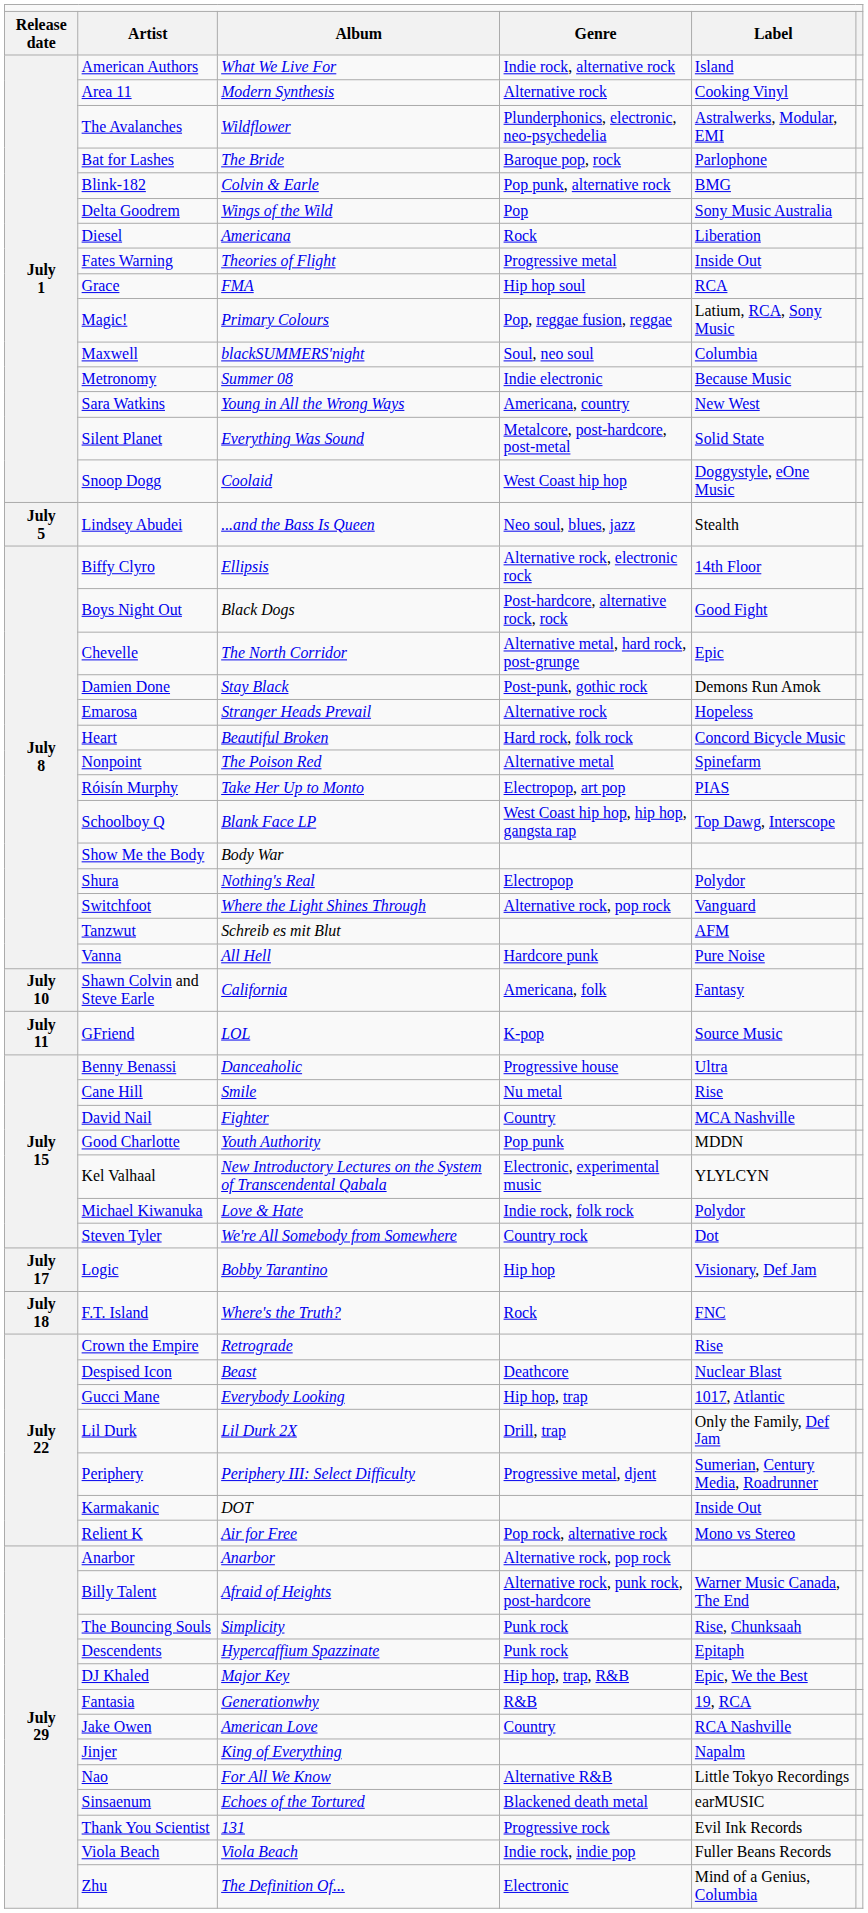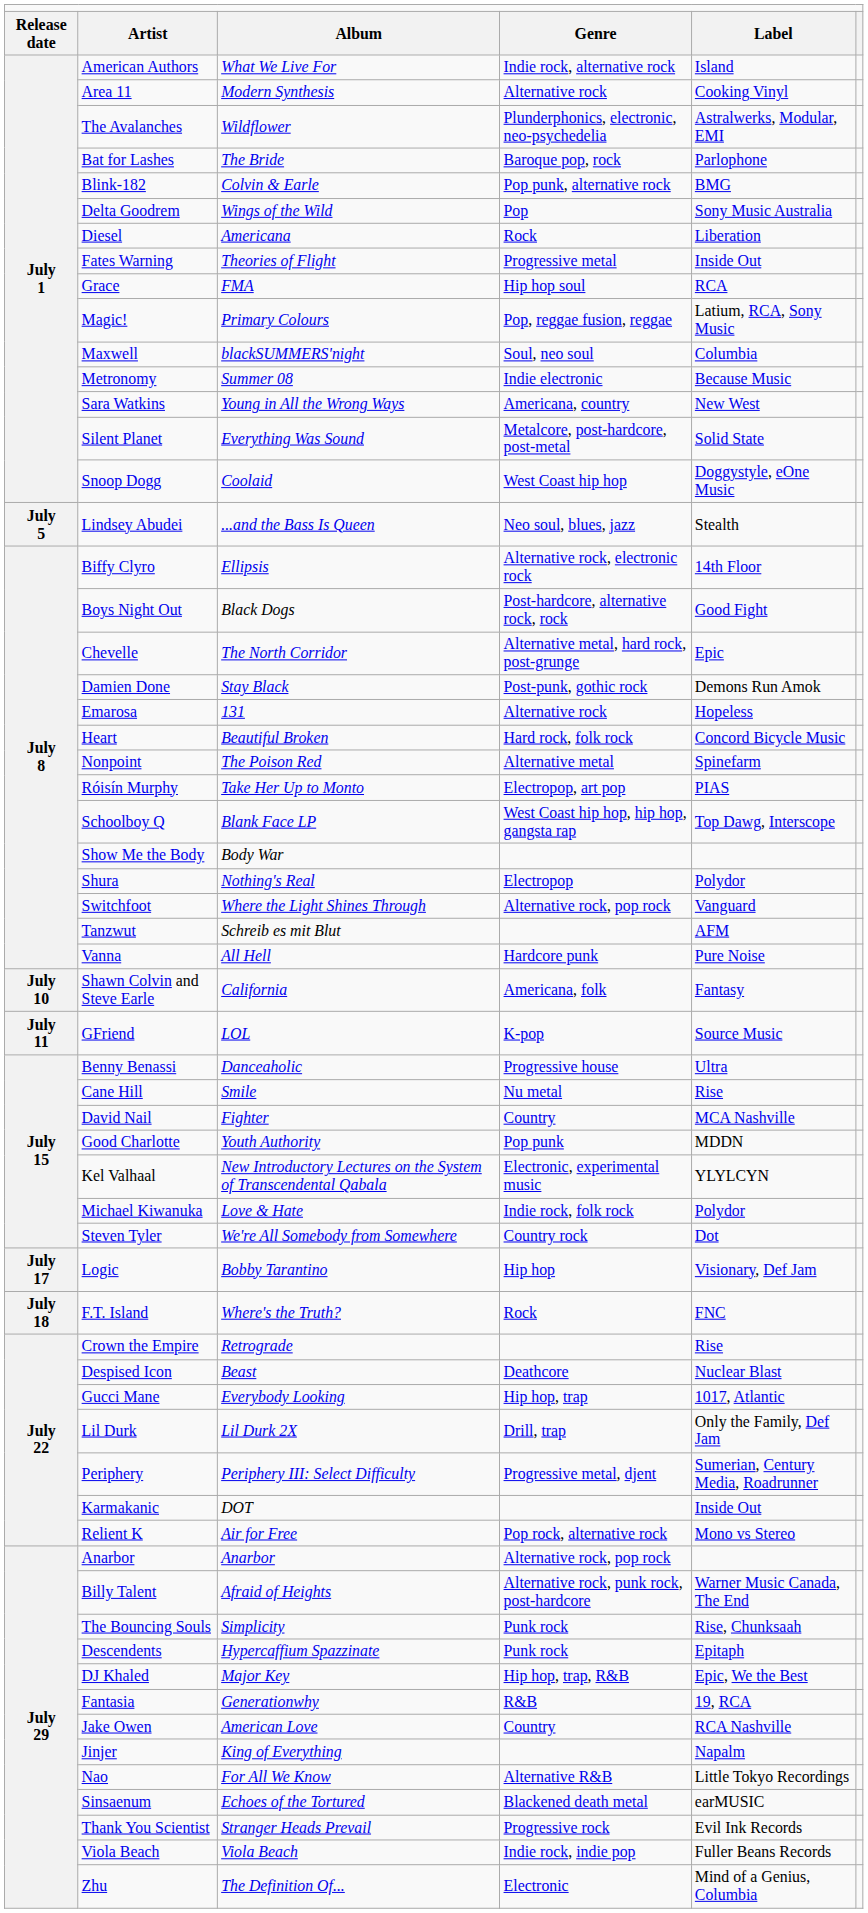 <table class="wikitable plainrowheaders">
 <tr>
 <td colspan="6" style="text-align:center;"></td>
 </tr>
 <tr>
 <th scope="col">Release date</th>
 <th scope="col">Artist</th>
 <th scope="col">Album</th>
 <th scope="col">Genre</th>
 <th scope="col">Label</th>
 <th scope="col"></th>
 </tr>
 <tr>
 <th scope="row" rowspan="15" style="text-align:center;">July<br>1</th>
 <td><a href='#'>American Authors</a></td>
 <td><em><a href='#'>What We Live For</a></em></td>
 <td><a href='#'>Indie rock</a>, <a href='#'>alternative rock</a></td>
 <td><a href='#'>Island</a></td>
 <td></td>
 </tr>
 <tr>
 <td><a href='#'>Area 11</a></td>
 <td><em><a href='#'>Modern Synthesis</a></em></td>
 <td><a href='#'>Alternative rock</a></td>
 <td><a href='#'>Cooking Vinyl</a></td>
 <td></td>
 </tr>
 <tr>
 <td><a href='#'>The Avalanches</a></td>
 <td><em><a href='#'>Wildflower</a></em></td>
 <td><a href='#'>Plunderphonics</a>, <a href='#'>electronic</a>, <a href='#'>neo-psychedelia</a></td>
 <td><a href='#'>Astralwerks</a>, <a href='#'>Modular</a>, <a href='#'>EMI</a></td>
 <td></td>
 </tr>
 <tr>
 <td><a href='#'>Bat for Lashes</a></td>
 <td><em><a href='#'>The Bride</a></em></td>
 <td><a href='#'>Baroque pop</a>, <a href='#'>rock</a></td>
 <td><a href='#'>Parlophone</a></td>
 <td></td>
 </tr>
 <tr>
 <td><a href='#'>Blink-182</a></td>
 <td><em><a href='#'>Colvin & Earle</a></em></td>
 <td><a href='#'>Pop punk</a>, <a href='#'>alternative rock</a></td>
 <td><a href='#'>BMG</a></td>
 <td></td>
 </tr>
 <tr>
 <td><a href='#'>Delta Goodrem</a></td>
 <td><em><a href='#'>Wings of the Wild</a></em></td>
 <td><a href='#'>Pop</a></td>
 <td><a href='#'>Sony Music Australia</a></td>
 <td></td>
 </tr>
 <tr>
 <td><a href='#'>Diesel</a></td>
 <td><em><a href='#'>Americana</a></em></td>
 <td><a href='#'>Rock</a></td>
 <td><a href='#'>Liberation</a></td>
 <td></td>
 </tr>
 <tr>
 <td><a href='#'>Fates Warning</a></td>
 <td><em><a href='#'>Theories of Flight</a></em></td>
 <td><a href='#'>Progressive metal</a></td>
 <td><a href='#'>Inside Out</a></td>
 <td></td>
 </tr>
 <tr>
 <td><a href='#'>Grace</a></td>
 <td><em><a href='#'>FMA</a></em></td>
 <td><a href='#'>Hip hop soul</a></td>
 <td><a href='#'>RCA</a></td>
 <td></td>
 </tr>
 <tr>
 <td><a href='#'>Magic!</a></td>
 <td><em><a href='#'>Primary Colours</a></em></td>
 <td><a href='#'>Pop</a>, <a href='#'>reggae fusion</a>, <a href='#'>reggae</a></td>
 <td>Latium, <a href='#'>RCA</a>, <a href='#'>Sony Music</a></td>
 <td></td>
 </tr>
 <tr>
 <td><a href='#'>Maxwell</a></td>
 <td><em><a href='#'>blackSUMMERS'night</a></em></td>
 <td><a href='#'>Soul</a>, <a href='#'>neo soul</a></td>
 <td><a href='#'>Columbia</a></td>
 <td></td>
 </tr>
 <tr>
 <td><a href='#'>Metronomy</a></td>
 <td><em><a href='#'>Summer 08</a></em></td>
 <td><a href='#'>Indie electronic</a></td>
 <td><a href='#'>Because Music</a></td>
 <td></td>
 </tr>
 <tr>
 <td><a href='#'>Sara Watkins</a></td>
 <td><em><a href='#'>Young in All the Wrong Ways</a></em></td>
 <td><a href='#'>Americana</a>, <a href='#'>country</a></td>
 <td><a href='#'>New West</a></td>
 <td></td>
 </tr>
 <tr>
 <td><a href='#'>Silent Planet</a></td>
 <td><em><a href='#'>Everything Was Sound</a></em></td>
 <td><a href='#'>Metalcore</a>, <a href='#'>post-hardcore</a>, <a href='#'>post-metal</a></td>
 <td><a href='#'>Solid State</a></td>
 <td></td>
 </tr>
 <tr>
 <td><a href='#'>Snoop Dogg</a></td>
 <td><em><a href='#'>Coolaid</a></em></td>
 <td><a href='#'>West Coast hip hop</a></td>
 <td><a href='#'>Doggystyle</a>, <a href='#'>eOne Music</a></td>
 <td></td>
 </tr>
 <tr>
 <th scope="row" style="text-align:center;">July<br>5</th>
 <td><a href='#'>Lindsey Abudei</a></td>
 <td><em><a href='#'>...and the Bass Is Queen</a></em></td>
 <td><a href='#'>Neo soul</a>, <a href='#'>blues</a>, <a href='#'>jazz</a></td>
 <td>Stealth</td>
 <td></td>
 </tr>
 <tr>
 <th scope="row" rowspan="14" style="text-align:center;">July<br>8</th>
 <td><a href='#'>Biffy Clyro</a></td>
 <td><em><a href='#'>Ellipsis</a></em></td>
 <td><a href='#'>Alternative rock</a>, <a href='#'>electronic rock</a></td>
 <td><a href='#'>14th Floor</a></td>
 <td></td>
 </tr>
 <tr>
 <td><a href='#'>Boys Night Out</a></td>
 <td><em>Black Dogs</em></td>
 <td><a href='#'>Post-hardcore</a>, <a href='#'>alternative rock</a>, <a href='#'>rock</a></td>
 <td><a href='#'>Good Fight</a></td>
 <td></td>
 </tr>
 <tr>
 <td><a href='#'>Chevelle</a></td>
 <td><em><a href='#'>The North Corridor</a></em></td>
 <td><a href='#'>Alternative metal</a>, <a href='#'>hard rock</a>, <a href='#'>post-grunge</a></td>
 <td><a href='#'>Epic</a></td>
 <td></td>
 </tr>
 <tr>
 <td><a href='#'>Damien Done</a></td>
 <td><em><a href='#'>Stay Black</a></em></td>
 <td><a href='#'>Post-punk</a>, <a href='#'>gothic rock</a></td>
 <td>Demons Run Amok</td>
 <td></td>
 </tr>
 <tr>
 <td><a href='#'>Emarosa</a></td>
-<td><em><a href='#'>Stranger Heads Prevail</a></em></td>
+<td><em><a href='#'>131</a></em></td>
 <td><a href='#'>Alternative rock</a></td>
 <td><a href='#'>Hopeless</a></td>
 <td></td>
 </tr>
 <tr>
 <td><a href='#'>Heart</a></td>
 <td><em><a href='#'>Beautiful Broken</a></em></td>
 <td><a href='#'>Hard rock</a>, <a href='#'>folk rock</a></td>
 <td><a href='#'>Concord Bicycle Music</a></td>
 <td></td>
 </tr>
 <tr>
 <td><a href='#'>Nonpoint</a></td>
 <td><em><a href='#'>The Poison Red</a></em></td>
 <td><a href='#'>Alternative metal</a></td>
 <td><a href='#'>Spinefarm</a></td>
 <td></td>
 </tr>
 <tr>
 <td><a href='#'>Róisín Murphy</a></td>
 <td><em><a href='#'>Take Her Up to Monto</a></em></td>
 <td><a href='#'>Electropop</a>, <a href='#'>art pop</a></td>
 <td><a href='#'>PIAS</a></td>
 <td></td>
 </tr>
 <tr>
 <td><a href='#'>Schoolboy Q</a></td>
 <td><em><a href='#'>Blank Face LP</a></em></td>
 <td><a href='#'>West Coast hip hop</a>, <a href='#'>hip hop</a>, <a href='#'>gangsta rap</a></td>
 <td><a href='#'>Top Dawg</a>, <a href='#'>Interscope</a></td>
 <td></td>
 </tr>
 <tr>
 <td><a href='#'>Show Me the Body</a></td>
 <td><em>Body War</em></td>
 <td></td>
 <td></td>
 <td></td>
 </tr>
 <tr>
 <td><a href='#'>Shura</a></td>
 <td><em><a href='#'>Nothing's Real</a></em></td>
 <td><a href='#'>Electropop</a></td>
 <td><a href='#'>Polydor</a></td>
 <td></td>
 </tr>
 <tr>
 <td><a href='#'>Switchfoot</a></td>
 <td><em><a href='#'>Where the Light Shines Through</a></em></td>
 <td><a href='#'>Alternative rock</a>, <a href='#'>pop rock</a></td>
 <td><a href='#'>Vanguard</a></td>
 <td></td>
 </tr>
 <tr>
 <td><a href='#'>Tanzwut</a></td>
 <td><em>Schreib es mit Blut</em></td>
 <td></td>
 <td><a href='#'>AFM</a></td>
 <td></td>
 </tr>
 <tr>
 <td><a href='#'>Vanna</a></td>
 <td><em><a href='#'>All Hell</a></em></td>
 <td><a href='#'>Hardcore punk</a></td>
 <td><a href='#'>Pure Noise</a></td>
 <td></td>
 </tr>
 <tr>
 <th scope="row" style="text-align:center;">July<br>10</th>
 <td><a href='#'>Shawn Colvin</a> and <a href='#'>Steve Earle</a></td>
 <td><em><a href='#'>California</a></em></td>
 <td><a href='#'>Americana</a>, <a href='#'>folk</a></td>
 <td><a href='#'>Fantasy</a></td>
 <td></td>
 </tr>
 <tr>
 <th scope="row" style="text-align:center;">July<br>11</th>
 <td><a href='#'>GFriend</a></td>
 <td><em><a href='#'>LOL</a></em></td>
 <td><a href='#'>K-pop</a></td>
 <td><a href='#'>Source Music</a></td>
 <td></td>
 </tr>
 <tr>
 <th scope="row" rowspan="7" style="text-align:center;">July<br>15</th>
 <td><a href='#'>Benny Benassi</a></td>
 <td><em><a href='#'>Danceaholic</a></em></td>
 <td><a href='#'>Progressive house</a></td>
 <td><a href='#'>Ultra</a></td>
 <td></td>
 </tr>
 <tr>
 <td><a href='#'>Cane Hill</a></td>
 <td><em><a href='#'>Smile</a></em></td>
 <td><a href='#'>Nu metal</a></td>
 <td><a href='#'>Rise</a></td>
 <td></td>
 </tr>
 <tr>
 <td><a href='#'>David Nail</a></td>
 <td><em><a href='#'>Fighter</a></em></td>
 <td><a href='#'>Country</a></td>
 <td><a href='#'>MCA Nashville</a></td>
 <td></td>
 </tr>
 <tr>
 <td><a href='#'>Good Charlotte</a></td>
 <td><em><a href='#'>Youth Authority</a></em></td>
 <td><a href='#'>Pop punk</a></td>
 <td>MDDN</td>
 <td></td>
 </tr>
 <tr>
 <td>Kel Valhaal</td>
 <td><em><a href='#'>New Introductory Lectures on the System of Transcendental Qabala</a></em></td>
 <td><a href='#'>Electronic</a>, <a href='#'>experimental music</a></td>
 <td>YLYLCYN</td>
 <td></td>
 </tr>
 <tr>
 <td><a href='#'>Michael Kiwanuka</a></td>
 <td><em><a href='#'>Love & Hate</a></em></td>
 <td><a href='#'>Indie rock</a>, <a href='#'>folk rock</a></td>
 <td><a href='#'>Polydor</a></td>
 <td></td>
 </tr>
 <tr>
 <td><a href='#'>Steven Tyler</a></td>
 <td><em><a href='#'>We're All Somebody from Somewhere</a></em></td>
 <td><a href='#'>Country rock</a></td>
 <td><a href='#'>Dot</a></td>
 <td></td>
 </tr>
 <tr>
 <th scope="row" style="text-align:center;">July<br>17</th>
 <td><a href='#'>Logic</a></td>
 <td><em><a href='#'>Bobby Tarantino</a></em></td>
 <td><a href='#'>Hip hop</a></td>
 <td><a href='#'>Visionary</a>, <a href='#'>Def Jam</a></td>
 <td></td>
 </tr>
 <tr>
 <th scope="row" style="text-align:center;">July<br>18</th>
 <td><a href='#'>F.T. Island</a></td>
 <td><em><a href='#'>Where's the Truth?</a></em></td>
 <td><a href='#'>Rock</a></td>
 <td><a href='#'>FNC</a></td>
 <td></td>
 </tr>
 <tr>
 <th scope="row" rowspan="7" style="text-align:center;">July<br>22</th>
 <td><a href='#'>Crown the Empire</a></td>
 <td><em><a href='#'>Retrograde</a></em></td>
 <td></td>
 <td><a href='#'>Rise</a></td>
 <td></td>
 </tr>
 <tr>
 <td><a href='#'>Despised Icon</a></td>
 <td><em><a href='#'>Beast</a></em></td>
 <td><a href='#'>Deathcore</a></td>
 <td><a href='#'>Nuclear Blast</a></td>
 <td></td>
 </tr>
 <tr>
 <td><a href='#'>Gucci Mane</a></td>
 <td><em><a href='#'>Everybody Looking</a></em></td>
 <td><a href='#'>Hip hop</a>, <a href='#'>trap</a></td>
 <td><a href='#'>1017</a>, <a href='#'>Atlantic</a></td>
 <td></td>
 </tr>
 <tr>
 <td><a href='#'>Lil Durk</a></td>
 <td><em><a href='#'>Lil Durk 2X</a></em></td>
 <td><a href='#'>Drill</a>, <a href='#'>trap</a></td>
 <td>Only the Family, <a href='#'>Def Jam</a></td>
 <td></td>
 </tr>
 <tr>
 <td><a href='#'>Periphery</a></td>
 <td><em><a href='#'>Periphery III: Select Difficulty</a></em></td>
 <td><a href='#'>Progressive metal</a>, <a href='#'>djent</a></td>
 <td><a href='#'>Sumerian</a>, <a href='#'>Century Media</a>, <a href='#'>Roadrunner</a></td>
 <td></td>
 </tr>
 <tr>
 <td><a href='#'>Karmakanic</a></td>
 <td><em>DOT</em></td>
 <td></td>
 <td><a href='#'>Inside Out</a></td>
 <td></td>
 </tr>
 <tr>
 <td><a href='#'>Relient K</a></td>
 <td><em><a href='#'>Air for Free</a></em></td>
 <td><a href='#'>Pop rock</a>, <a href='#'>alternative rock</a></td>
 <td><a href='#'>Mono vs Stereo</a></td>
 <td></td>
 </tr>
 <tr>
 <th scope="row" rowspan="13" style="text-align:center;">July<br>29</th>
 <td><a href='#'>Anarbor</a></td>
 <td><em><a href='#'>Anarbor</a></em></td>
 <td><a href='#'>Alternative rock</a>, <a href='#'>pop rock</a></td>
 <td></td>
 <td></td>
 </tr>
 <tr>
 <td><a href='#'>Billy Talent</a></td>
 <td><em><a href='#'>Afraid of Heights</a></em></td>
 <td><a href='#'>Alternative rock</a>, <a href='#'>punk rock</a>, <a href='#'>post-hardcore</a></td>
 <td><a href='#'>Warner Music Canada</a>, <a href='#'>The End</a></td>
 <td></td>
 </tr>
 <tr>
 <td><a href='#'>The Bouncing Souls</a></td>
 <td><em><a href='#'>Simplicity</a></em></td>
 <td><a href='#'>Punk rock</a></td>
 <td><a href='#'>Rise</a>, <a href='#'>Chunksaah</a></td>
 <td></td>
 </tr>
 <tr>
 <td><a href='#'>Descendents</a></td>
 <td><em><a href='#'>Hypercaffium Spazzinate</a></em></td>
 <td><a href='#'>Punk rock</a></td>
 <td><a href='#'>Epitaph</a></td>
 <td></td>
 </tr>
 <tr>
 <td><a href='#'>DJ Khaled</a></td>
 <td><em><a href='#'>Major Key</a></em></td>
 <td><a href='#'>Hip hop</a>, <a href='#'>trap</a>, <a href='#'>R&B</a></td>
 <td><a href='#'>Epic</a>, <a href='#'>We the Best</a></td>
 <td></td>
 </tr>
 <tr>
 <td><a href='#'>Fantasia</a></td>
 <td><em><a href='#'>Generationwhy</a></em></td>
 <td><a href='#'>R&B</a></td>
 <td><a href='#'>19</a>, <a href='#'>RCA</a></td>
 <td></td>
 </tr>
 <tr>
 <td><a href='#'>Jake Owen</a></td>
 <td><em><a href='#'>American Love</a></em></td>
 <td><a href='#'>Country</a></td>
 <td><a href='#'>RCA Nashville</a></td>
 <td></td>
 </tr>
 <tr>
 <td><a href='#'>Jinjer</a></td>
 <td><em><a href='#'>King of Everything</a></em></td>
 <td></td>
 <td><a href='#'>Napalm</a></td>
 <td></td>
 </tr>
 <tr>
 <td><a href='#'>Nao</a></td>
 <td><em><a href='#'>For All We Know</a></em></td>
 <td><a href='#'>Alternative R&B</a></td>
 <td>Little Tokyo Recordings</td>
 <td></td>
 </tr>
 <tr>
 <td><a href='#'>Sinsaenum</a></td>
 <td><em><a href='#'>Echoes of the Tortured</a></em></td>
 <td><a href='#'>Blackened death metal</a></td>
 <td>earMUSIC</td>
 <td></td>
 </tr>
 <tr>
 <td><a href='#'>Thank You Scientist</a></td>
-<td><em><a href='#'>131</a></em></td>
+<td><em><a href='#'>Stranger Heads Prevail</a></em></td>
 <td><a href='#'>Progressive rock</a></td>
 <td>Evil Ink Records</td>
 <td></td>
 </tr>
 <tr>
 <td><a href='#'>Viola Beach</a></td>
 <td><em><a href='#'>Viola Beach</a></em></td>
 <td><a href='#'>Indie rock</a>, <a href='#'>indie pop</a></td>
 <td>Fuller Beans Records</td>
 <td></td>
 </tr>
 <tr>
 <td><a href='#'>Zhu</a></td>
 <td><em><a href='#'>The Definition Of...</a></em></td>
 <td><a href='#'>Electronic</a></td>
 <td>Mind of a Genius, <a href='#'>Columbia</a></td>
 <td></td>
 </tr>
 </table>
